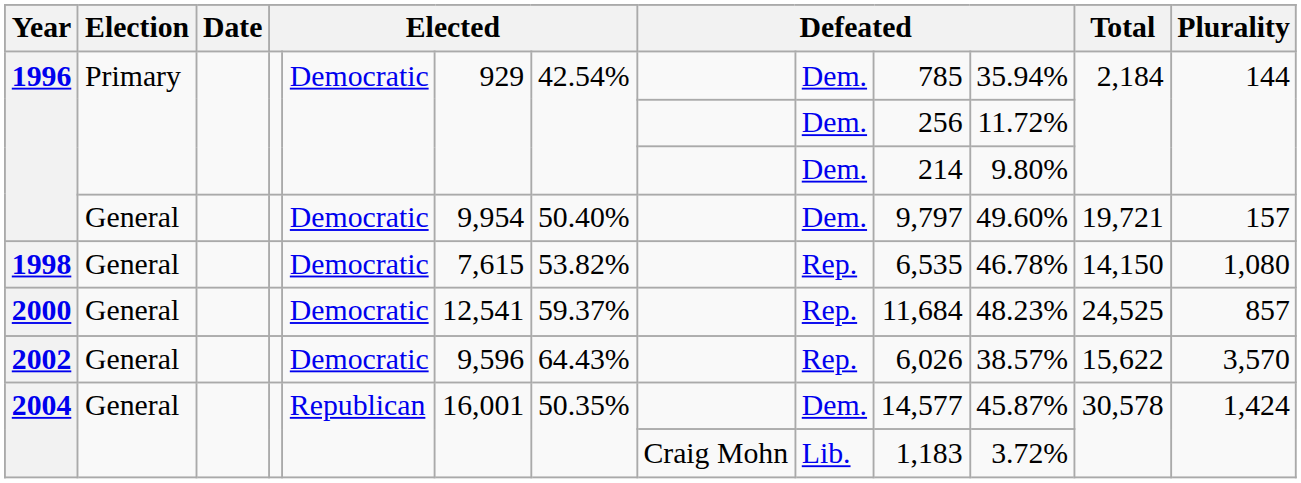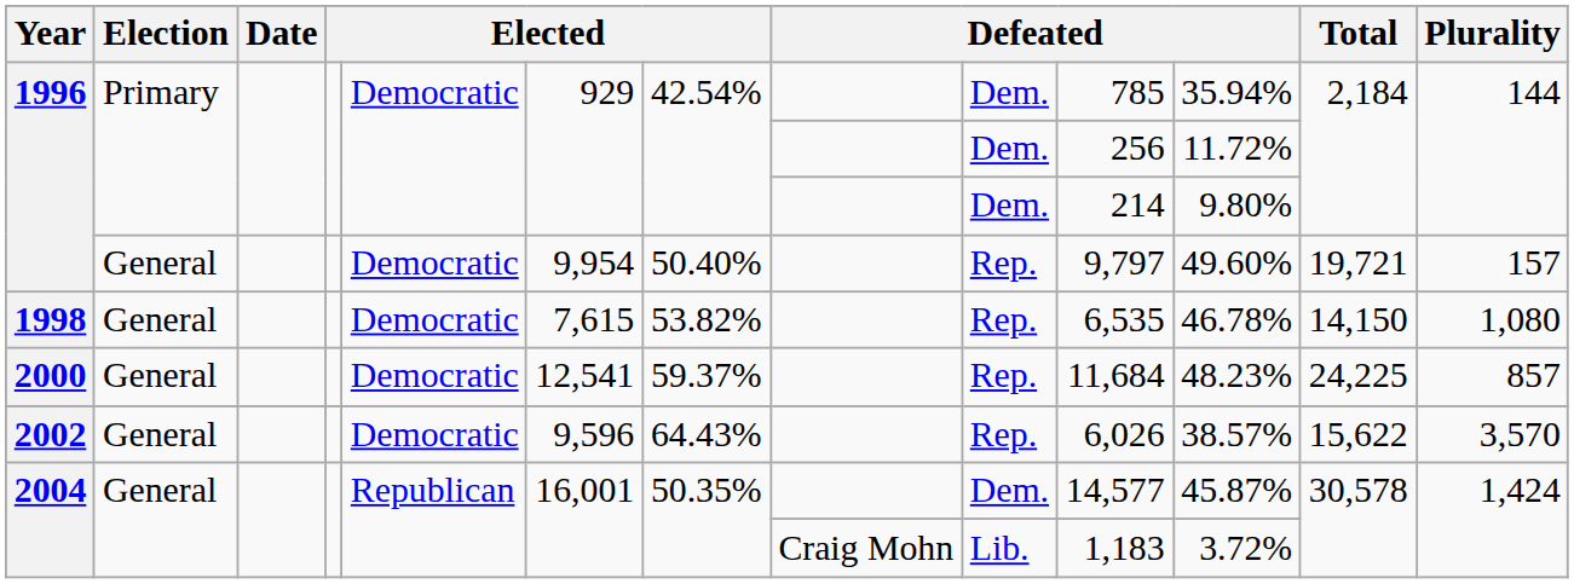 <table class="wikitable">
 <tr>
 <th>Year</th>
 <th>Election</th>
 <th>Date</th>
 <th colspan="4">Elected</th>
 <th colspan="4">Defeated</th>
 <th>Total</th>
 <th>Plurality</th>
 </tr>
 <tr>
 <th rowspan="4" valign="top"><a href='#'>1996</a></th>
 <td rowspan="3" valign="top">Primary</td>
 <td rowspan="3" valign="top"></td>
 <td rowspan="3" valign="top"></td>
 <td rowspan="3" valign="top" ><a href='#'>Democratic</a></td>
 <td rowspan="3" align="right" valign="top">929</td>
 <td rowspan="3" align="right" valign="top">42.54%</td>
 <td valign="top"></td>
 <td valign="top" ><a href='#'>Dem.</a></td>
 <td align="right" valign="top">785</td>
 <td align="right" valign="top">35.94%</td>
 <td rowspan="3" align="right" valign="top">2,184</td>
 <td rowspan="3" align="right" valign="top">144</td>
 </tr>
 <tr>
 <td valign="top"></td>
 <td valign="top" ><a href='#'>Dem.</a></td>
 <td align="right" valign="top">256</td>
 <td align="right" valign="top">11.72%</td>
 </tr>
 <tr>
 <td></td>
 <td valign="top" ><a href='#'>Dem.</a></td>
 <td align="right" valign="top">214</td>
 <td align="right" valign="top">9.80%</td>
 </tr>
 <tr>
 <td valign="top">General</td>
 <td valign="top"></td>
 <td valign="top"></td>
 <td valign="top" ><a href='#'>Democratic</a></td>
 <td align="right" valign="top">9,954</td>
 <td align="right" valign="top">50.40%</td>
 <td valign="top"></td>
-<td valign="top" ><a href='#'>Dem.</a></td>
+<td valign="top" ><a href='#'>Rep.</a></td>
 <td align="right" valign="top">9,797</td>
 <td align="right" valign="top">49.60%</td>
 <td align="right" valign="top">19,721</td>
 <td align="right" valign="top">157</td>
 </tr>
 <tr>
 <th valign="top"><a href='#'>1998</a></th>
 <td valign="top">General</td>
 <td valign="top"></td>
 <td valign="top"></td>
 <td valign="top" ><a href='#'>Democratic</a></td>
 <td align="right" valign="top">7,615</td>
 <td align="right" valign="top">53.82%</td>
 <td valign="top"></td>
 <td valign="top" ><a href='#'>Rep.</a></td>
 <td align="right" valign="top">6,535</td>
 <td align="right" valign="top">46.78%</td>
 <td align="right" valign="top">14,150</td>
 <td align="right" valign="top">1,080</td>
 </tr>
 <tr>
 <th valign="top"><a href='#'>2000</a></th>
 <td valign="top">General</td>
 <td valign="top"></td>
 <td valign="top"></td>
 <td valign="top" ><a href='#'>Democratic</a></td>
 <td align="right" valign="top">12,541</td>
 <td align="right" valign="top">59.37%</td>
 <td></td>
 <td valign="top" ><a href='#'>Rep.</a></td>
 <td align="right" valign="top">11,684</td>
 <td align="right" valign="top">48.23%</td>
-<td align="right" valign="top">24,525</td>
+<td align="right" valign="top">24,225</td>
 <td align="right" valign="top">857</td>
 </tr>
 <tr>
 <th valign="top"><a href='#'>2002</a></th>
 <td valign="top">General</td>
 <td valign="top"></td>
 <td valign="top"></td>
 <td valign="top" ><a href='#'>Democratic</a></td>
 <td align="right" valign="top">9,596</td>
 <td align="right" valign="top">64.43%</td>
 <td></td>
 <td valign="top" ><a href='#'>Rep.</a></td>
 <td align="right" valign="top">6,026</td>
 <td align="right" valign="top">38.57%</td>
 <td align="right" valign="top">15,622</td>
 <td align="right" valign="top">3,570</td>
 </tr>
 <tr>
 <th rowspan="2" valign="top"><a href='#'>2004</a></th>
 <td rowspan="2" valign="top">General</td>
 <td rowspan="2" valign="top"></td>
 <td rowspan="2" valign="top"></td>
 <td rowspan="2" valign="top" ><a href='#'>Republican</a></td>
 <td rowspan="2" align="right" valign="top">16,001</td>
 <td rowspan="2" align="right" valign="top">50.35%</td>
 <td></td>
 <td valign="top" ><a href='#'>Dem.</a></td>
 <td align="right" valign="top">14,577</td>
 <td align="right" valign="top">45.87%</td>
 <td rowspan="2" align="right" valign="top">30,578</td>
 <td rowspan="2" align="right" valign="top">1,424</td>
 </tr>
 <tr>
 <td>Craig Mohn</td>
 <td valign="top" ><a href='#'>Lib.</a></td>
 <td align="right" valign="top">1,183</td>
 <td align="right" valign="top">3.72%</td>
 </tr>
 </table>
